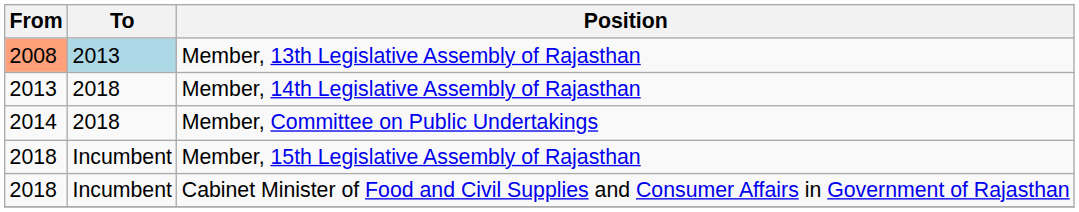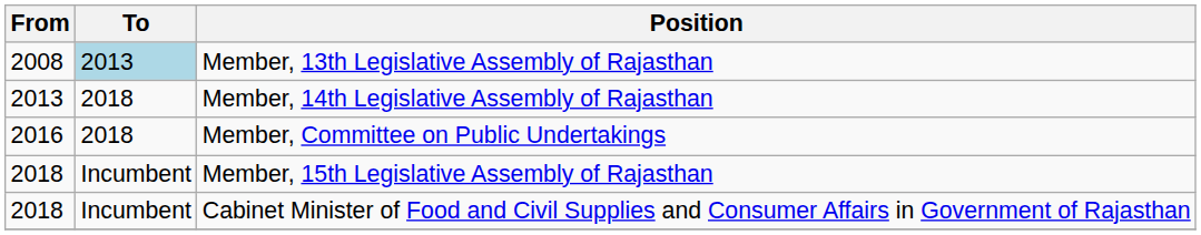 <table class="wikitable sortable">
 <tr>
 <th>From</th>
 <th>To</th>
 <th>Position</th>
 </tr>
 <tr>
-<td style="background: lightsalmon;">2008</td>
+<td>2008</td>
 <td style="background: lightblue;">2013</td>
 <td>Member, <a href='#'>13th Legislative Assembly of Rajasthan</a></td>
 </tr>
 <tr>
 <td>2013</td>
 <td>2018</td>
 <td>Member, <a href='#'>14th Legislative Assembly of Rajasthan</a></td>
 </tr>
 <tr>
-<td>2014</td>
+<td>2016</td>
 <td>2018</td>
 <td>Member, <a href='#'>Committee on Public Undertakings</a></td>
 </tr>
 <tr>
 <td>2018</td>
 <td>Incumbent</td>
 <td>Member, <a href='#'>15th Legislative Assembly of Rajasthan</a></td>
 </tr>
 <tr>
 <td>2018</td>
 <td>Incumbent</td>
 <td>Cabinet Minister of <a href='#'>Food and Civil Supplies</a> and <a href='#'>Consumer Affairs</a> in <a href='#'>Government of Rajasthan</a></td>
 </tr>
 <tr>
 </tr>
 </table>
